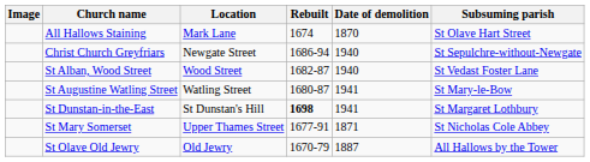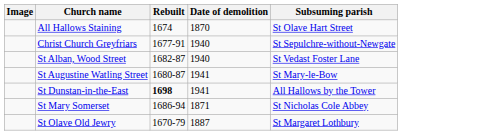 <table class="wikitable sortable">
 <tr>
 <th class="unsortable">Image</th>
 <th>Church name</th>
-<th>Location</th>
 <th>Rebuilt</th>
 <th>Date of demolition</th>
 <th>Subsuming parish</th>
 </tr>
 <tr>
 <td></td>
 <td><a href='#'>All Hallows Staining</a></td>
-<td><a href='#'>Mark Lane</a></td>
 <td>1674</td>
 <td>1870</td>
 <td><a href='#'>St Olave Hart Street</a></td>
 </tr>
 <tr>
 <td></td>
 <td><a href='#'>Christ Church Greyfriars</a></td>
-<td>Newgate Street</td>
-<td>1686-94</td>
+<td>1677-91</td>
 <td>1940</td>
 <td><a href='#'>St Sepulchre-without-Newgate</a></td>
 </tr>
 <tr>
 <td></td>
 <td><a href='#'>St Alban, Wood Street</a></td>
-<td><a href='#'>Wood Street</a></td>
 <td>1682-87</td>
 <td>1940</td>
 <td><a href='#'>St Vedast Foster Lane</a></td>
 </tr>
 <tr>
 <td></td>
 <td><a href='#'>St Augustine Watling Street</a></td>
-<td>Watling Street</td>
 <td>1680-87</td>
 <td>1941</td>
 <td><a href='#'>St Mary-le-Bow</a></td>
 </tr>
 <tr>
 <td></td>
 <td><a href='#'>St Dunstan-in-the-East</a></td>
-<td>St Dunstan's Hill</td>
 <td><strong>1698</strong></td>
 <td>1941</td>
-<td><a href='#'>St Margaret Lothbury</a></td>
+<td><a href='#'>All Hallows by the Tower</a></td>
 </tr>
 <tr>
 <td></td>
 <td><a href='#'>St Mary Somerset</a></td>
-<td><a href='#'>Upper Thames Street</a></td>
-<td>1677-91</td>
+<td>1686-94</td>
 <td>1871</td>
 <td><a href='#'>St Nicholas Cole Abbey</a></td>
 </tr>
 <tr>
 <td></td>
 <td><a href='#'>St Olave Old Jewry</a></td>
-<td><a href='#'>Old Jewry</a></td>
 <td>1670-79</td>
 <td>1887</td>
-<td><a href='#'>All Hallows by the Tower</a></td>
+<td><a href='#'>St Margaret Lothbury</a></td>
 </tr>
 </table>
